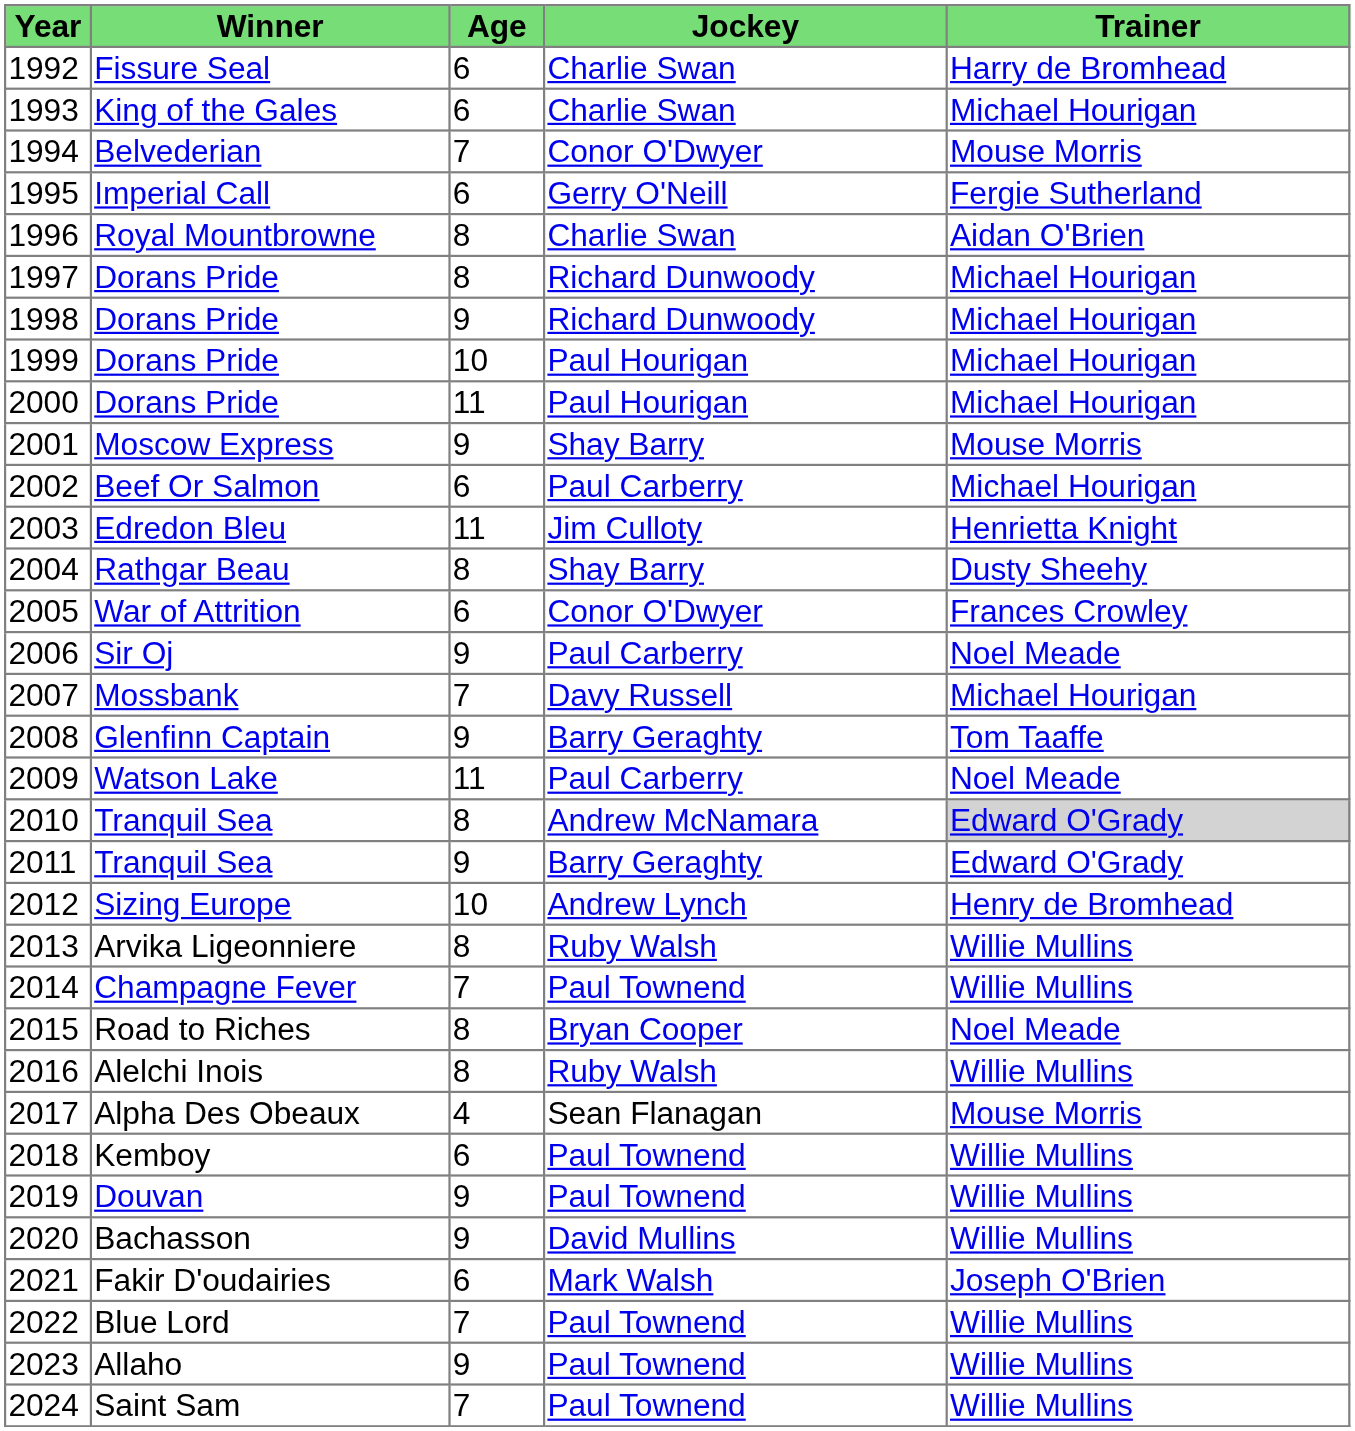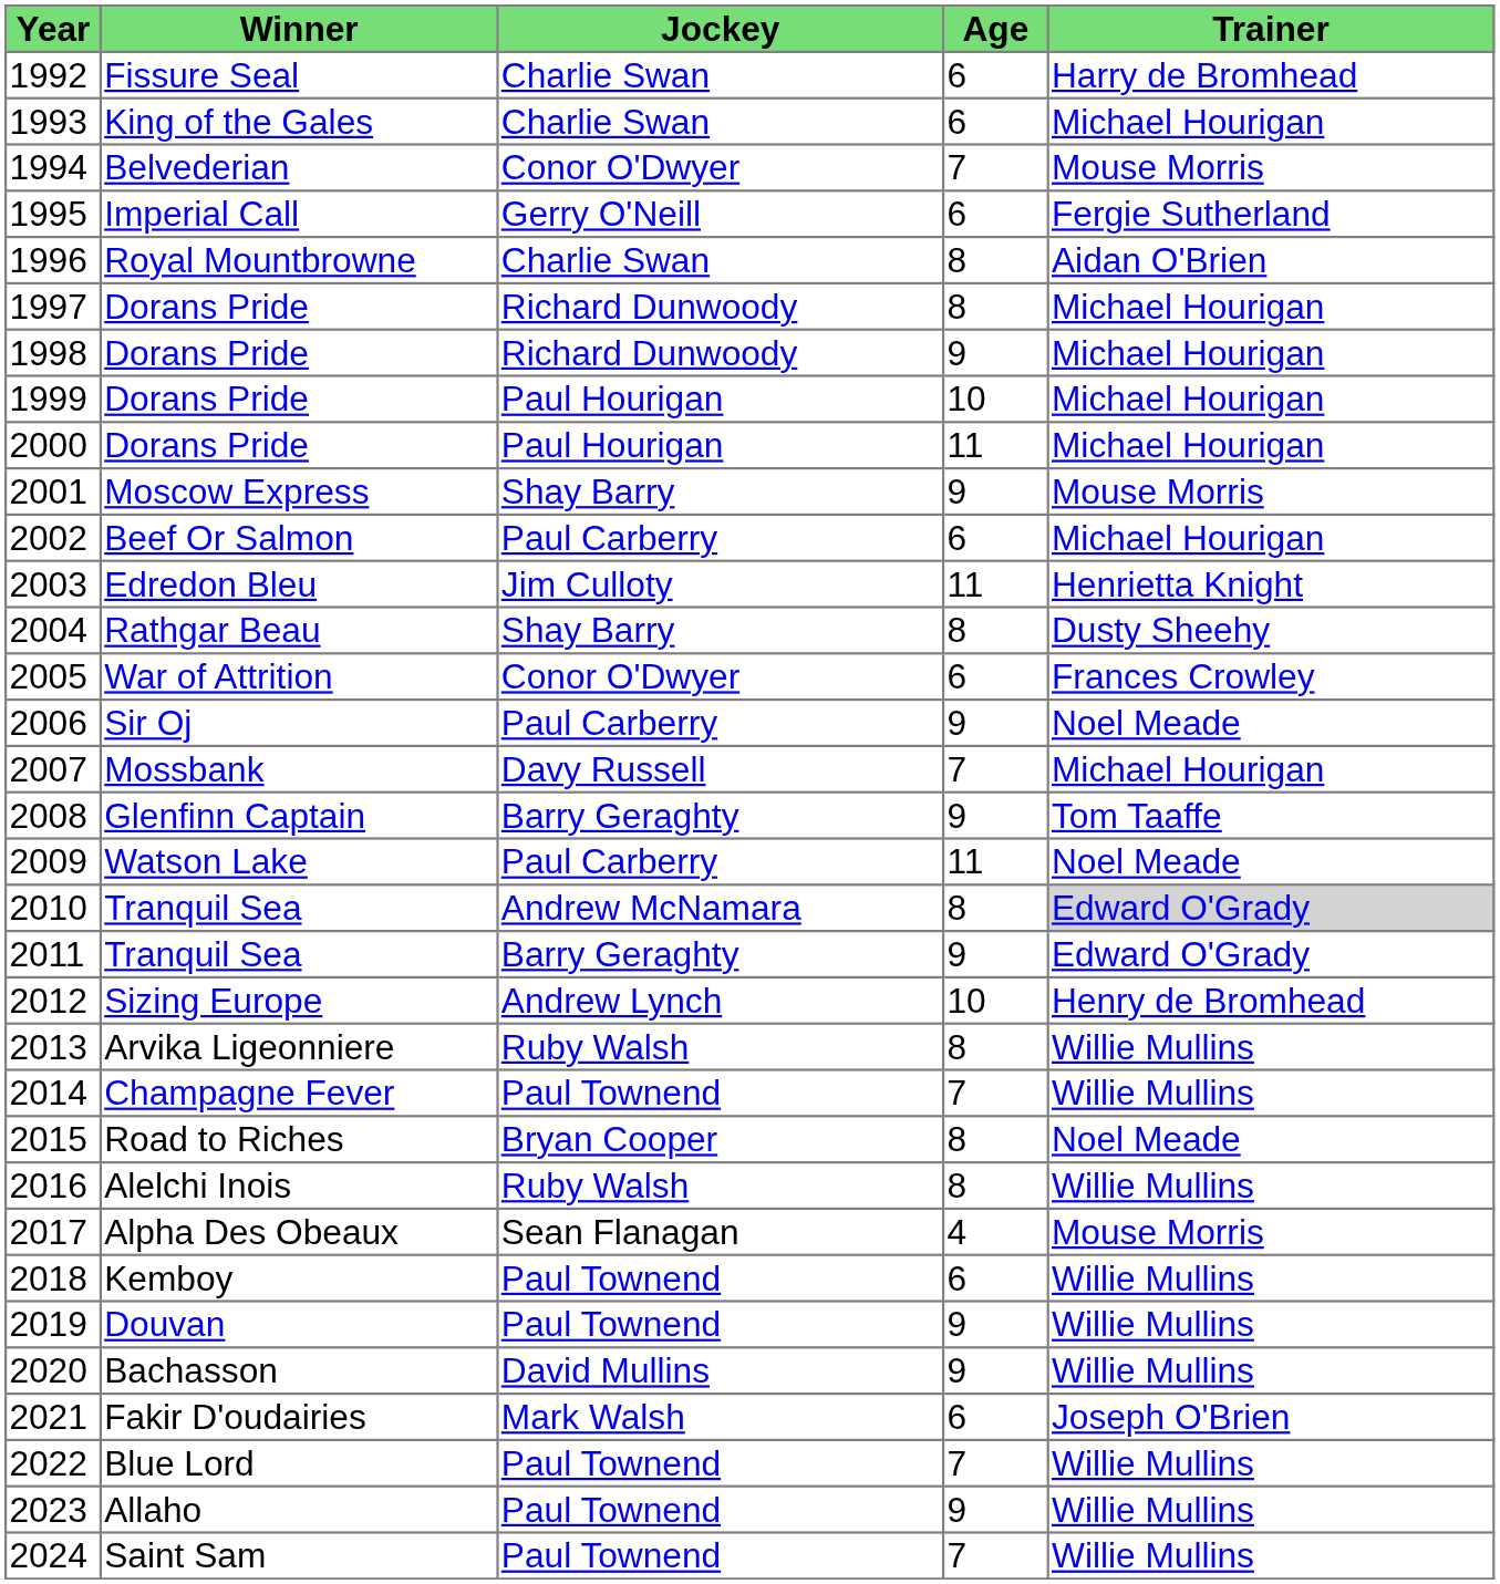 <table class = "sortable" | border="1" style="border-collapse: collapse; font-size:90%">
 <tr bgcolor="#77dd77" align="center">
 <th width="36px"><strong>Year</strong><br></th>
 <th width="160px"><strong>Winner</strong><br></th>
+<th width="180px"><strong>Jockey</strong><br></th>
 <th width="40px"><strong>Age</strong><br></th>
-<th width="180px"><strong>Jockey</strong><br></th>
 <th width="180px"><strong>Trainer</strong><br></th>
 </tr>
 <tr>
 <td>1992</td>
 <td><a href='#'>Fissure Seal</a></td>
+<td><a href='#'>Charlie Swan</a></td>
 <td>6</td>
-<td><a href='#'>Charlie Swan</a></td>
 <td><a href='#'>Harry de Bromhead</a></td>
 </tr>
 <tr>
 <td>1993</td>
 <td><a href='#'>King of the Gales</a></td>
+<td><a href='#'>Charlie Swan</a></td>
 <td>6</td>
-<td><a href='#'>Charlie Swan</a></td>
 <td><a href='#'>Michael Hourigan</a></td>
 </tr>
 <tr>
 <td>1994</td>
 <td><a href='#'>Belvederian</a></td>
+<td><a href='#'>Conor O'Dwyer</a></td>
 <td>7</td>
-<td><a href='#'>Conor O'Dwyer</a></td>
 <td><a href='#'>Mouse Morris</a></td>
 </tr>
 <tr>
 <td>1995</td>
 <td><a href='#'>Imperial Call</a></td>
+<td><a href='#'>Gerry O'Neill</a></td>
 <td>6</td>
-<td><a href='#'>Gerry O'Neill</a></td>
 <td><a href='#'>Fergie Sutherland</a></td>
 </tr>
 <tr>
 <td>1996</td>
 <td><a href='#'>Royal Mountbrowne</a></td>
+<td><a href='#'>Charlie Swan</a></td>
 <td>8</td>
-<td><a href='#'>Charlie Swan</a></td>
 <td><a href='#'>Aidan O'Brien</a></td>
 </tr>
 <tr>
 <td>1997</td>
 <td><a href='#'>Dorans Pride</a></td>
+<td><a href='#'>Richard Dunwoody</a></td>
 <td>8</td>
-<td><a href='#'>Richard Dunwoody</a></td>
 <td><a href='#'>Michael Hourigan</a></td>
 </tr>
 <tr>
 <td>1998</td>
 <td><a href='#'>Dorans Pride</a></td>
+<td><a href='#'>Richard Dunwoody</a></td>
 <td>9</td>
-<td><a href='#'>Richard Dunwoody</a></td>
 <td><a href='#'>Michael Hourigan</a></td>
 </tr>
 <tr>
 <td>1999</td>
 <td><a href='#'>Dorans Pride</a></td>
+<td><a href='#'>Paul Hourigan</a></td>
 <td>10</td>
-<td><a href='#'>Paul Hourigan</a></td>
 <td><a href='#'>Michael Hourigan</a></td>
 </tr>
 <tr>
 <td>2000</td>
 <td><a href='#'>Dorans Pride</a></td>
+<td><a href='#'>Paul Hourigan</a></td>
 <td>11</td>
-<td><a href='#'>Paul Hourigan</a></td>
 <td><a href='#'>Michael Hourigan</a></td>
 </tr>
 <tr>
 <td>2001</td>
 <td><a href='#'>Moscow Express</a></td>
+<td><a href='#'>Shay Barry</a></td>
 <td>9</td>
-<td><a href='#'>Shay Barry</a></td>
 <td><a href='#'>Mouse Morris</a></td>
 </tr>
 <tr>
 <td>2002</td>
 <td><a href='#'>Beef Or Salmon</a></td>
+<td><a href='#'>Paul Carberry</a></td>
 <td>6</td>
-<td><a href='#'>Paul Carberry</a></td>
 <td><a href='#'>Michael Hourigan</a></td>
 </tr>
 <tr>
 <td>2003</td>
 <td><a href='#'>Edredon Bleu</a></td>
+<td><a href='#'>Jim Culloty</a></td>
 <td>11</td>
-<td><a href='#'>Jim Culloty</a></td>
 <td><a href='#'>Henrietta Knight</a></td>
 </tr>
 <tr>
 <td>2004</td>
 <td><a href='#'>Rathgar Beau</a></td>
+<td><a href='#'>Shay Barry</a></td>
 <td>8</td>
-<td><a href='#'>Shay Barry</a></td>
 <td><a href='#'>Dusty Sheehy</a></td>
 </tr>
 <tr>
 <td>2005</td>
 <td><a href='#'>War of Attrition</a></td>
+<td><a href='#'>Conor O'Dwyer</a></td>
 <td>6</td>
-<td><a href='#'>Conor O'Dwyer</a></td>
 <td><a href='#'>Frances Crowley</a></td>
 </tr>
 <tr>
 <td>2006</td>
 <td><a href='#'>Sir Oj</a></td>
+<td><a href='#'>Paul Carberry</a></td>
 <td>9</td>
-<td><a href='#'>Paul Carberry</a></td>
 <td><a href='#'>Noel Meade</a></td>
 </tr>
 <tr>
 <td>2007</td>
 <td><a href='#'>Mossbank</a></td>
+<td><a href='#'>Davy Russell</a></td>
 <td>7</td>
-<td><a href='#'>Davy Russell</a></td>
 <td><a href='#'>Michael Hourigan</a></td>
 </tr>
 <tr>
 <td>2008</td>
 <td><a href='#'>Glenfinn Captain</a></td>
+<td><a href='#'>Barry Geraghty</a></td>
 <td>9</td>
-<td><a href='#'>Barry Geraghty</a></td>
 <td><a href='#'>Tom Taaffe</a></td>
 </tr>
 <tr>
 <td>2009</td>
 <td><a href='#'>Watson Lake</a></td>
+<td><a href='#'>Paul Carberry</a></td>
 <td>11</td>
-<td><a href='#'>Paul Carberry</a></td>
 <td><a href='#'>Noel Meade</a></td>
 </tr>
 <tr>
 <td>2010</td>
 <td><a href='#'>Tranquil Sea</a></td>
+<td><a href='#'>Andrew McNamara</a></td>
 <td>8</td>
-<td><a href='#'>Andrew McNamara</a></td>
 <td style="background: lightgrey;"><a href='#'>Edward O'Grady</a></td>
 </tr>
 <tr>
 <td>2011</td>
 <td><a href='#'>Tranquil Sea</a></td>
+<td><a href='#'>Barry Geraghty</a></td>
 <td>9</td>
-<td><a href='#'>Barry Geraghty</a></td>
 <td><a href='#'>Edward O'Grady</a></td>
 </tr>
 <tr>
 <td>2012</td>
 <td><a href='#'>Sizing Europe</a></td>
+<td><a href='#'>Andrew Lynch</a></td>
 <td>10</td>
-<td><a href='#'>Andrew Lynch</a></td>
 <td><a href='#'>Henry de Bromhead</a></td>
 </tr>
 <tr>
 <td>2013</td>
 <td>Arvika Ligeonniere</td>
+<td><a href='#'>Ruby Walsh</a></td>
 <td>8</td>
-<td><a href='#'>Ruby Walsh</a></td>
 <td><a href='#'>Willie Mullins</a></td>
 </tr>
 <tr>
 <td>2014</td>
 <td><a href='#'>Champagne Fever</a></td>
+<td><a href='#'>Paul Townend</a></td>
 <td>7</td>
-<td><a href='#'>Paul Townend</a></td>
 <td><a href='#'>Willie Mullins</a></td>
 </tr>
 <tr>
 <td>2015</td>
 <td>Road to Riches</td>
+<td><a href='#'>Bryan Cooper</a></td>
 <td>8</td>
-<td><a href='#'>Bryan Cooper</a></td>
 <td><a href='#'>Noel Meade</a></td>
 </tr>
 <tr>
 <td>2016</td>
 <td>Alelchi Inois</td>
+<td><a href='#'>Ruby Walsh</a></td>
 <td>8</td>
-<td><a href='#'>Ruby Walsh</a></td>
 <td><a href='#'>Willie Mullins</a></td>
 </tr>
 <tr>
 <td>2017</td>
 <td>Alpha Des Obeaux</td>
+<td>Sean Flanagan</td>
 <td>4</td>
-<td>Sean Flanagan</td>
 <td><a href='#'>Mouse Morris</a></td>
 </tr>
 <tr>
 <td>2018</td>
 <td>Kemboy</td>
+<td><a href='#'>Paul Townend</a></td>
 <td>6</td>
-<td><a href='#'>Paul Townend</a></td>
 <td><a href='#'>Willie Mullins</a></td>
 </tr>
 <tr>
 <td>2019</td>
 <td><a href='#'>Douvan</a></td>
+<td><a href='#'>Paul Townend</a></td>
 <td>9</td>
-<td><a href='#'>Paul Townend</a></td>
 <td><a href='#'>Willie Mullins</a></td>
 </tr>
 <tr>
 <td>2020</td>
 <td>Bachasson</td>
+<td><a href='#'>David Mullins</a></td>
 <td>9</td>
-<td><a href='#'>David Mullins</a></td>
 <td><a href='#'>Willie Mullins</a></td>
 </tr>
 <tr>
 <td>2021</td>
 <td>Fakir D'oudairies</td>
+<td><a href='#'>Mark Walsh</a></td>
 <td>6</td>
-<td><a href='#'>Mark Walsh</a></td>
 <td><a href='#'>Joseph O'Brien</a></td>
 </tr>
 <tr>
 <td>2022</td>
 <td>Blue Lord</td>
+<td><a href='#'>Paul Townend</a></td>
 <td>7</td>
-<td><a href='#'>Paul Townend</a></td>
 <td><a href='#'>Willie Mullins</a></td>
 </tr>
 <tr>
 <td>2023</td>
 <td>Allaho</td>
+<td><a href='#'>Paul Townend</a></td>
 <td>9</td>
-<td><a href='#'>Paul Townend</a></td>
 <td><a href='#'>Willie Mullins</a></td>
 </tr>
 <tr>
 <td>2024</td>
 <td>Saint Sam</td>
+<td><a href='#'>Paul Townend</a></td>
 <td>7</td>
-<td><a href='#'>Paul Townend</a></td>
 <td><a href='#'>Willie Mullins</a></td>
 </tr>
 </table>
